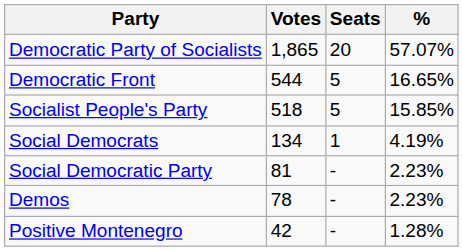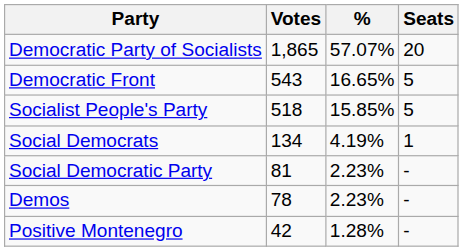 <table class="wikitable">
 <tr>
 <th>Party</th>
 <th>Votes</th>
+<th>%</th>
 <th>Seats</th>
-<th>%</th>
 </tr>
 <tr>
 <td><a href='#'>Democratic Party of Socialists</a></td>
 <td>1,865</td>
+<td>57.07%</td>
 <td>20</td>
-<td>57.07%</td>
 </tr>
 <tr>
 <td><a href='#'>Democratic Front</a></td>
-<td>544</td>
+<td>543</td>
+<td>16.65%</td>
 <td>5</td>
-<td>16.65%</td>
 </tr>
 <tr>
 <td><a href='#'>Socialist People's Party</a></td>
 <td>518</td>
+<td>15.85%</td>
 <td>5</td>
-<td>15.85%</td>
 </tr>
 <tr>
 <td><a href='#'>Social Democrats</a></td>
 <td>134</td>
+<td>4.19%</td>
 <td>1</td>
-<td>4.19%</td>
 </tr>
 <tr>
 <td><a href='#'>Social Democratic Party</a></td>
 <td>81</td>
+<td>2.23%</td>
 <td>-</td>
-<td>2.23%</td>
 </tr>
 <tr>
 <td><a href='#'>Demos</a></td>
 <td>78</td>
+<td>2.23%</td>
 <td>-</td>
-<td>2.23%</td>
 </tr>
 <tr>
 <td><a href='#'>Positive Montenegro</a></td>
 <td>42</td>
+<td>1.28%</td>
 <td>-</td>
-<td>1.28%</td>
 </tr>
 </table>
